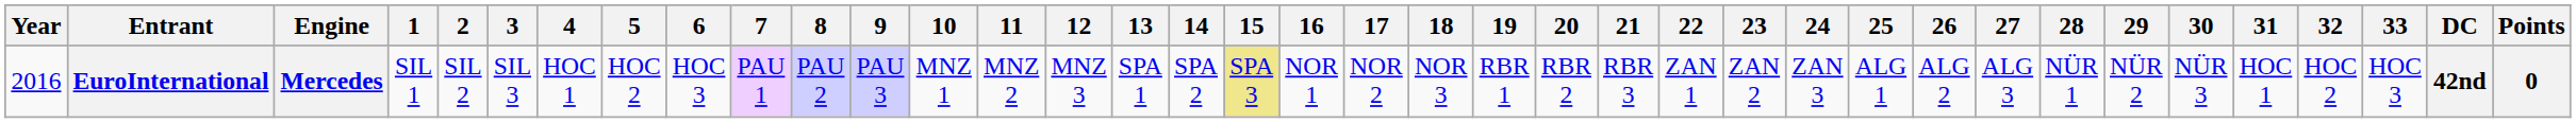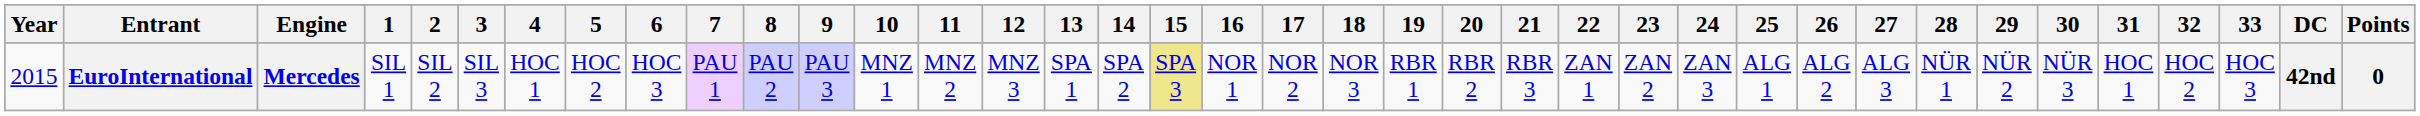 <table class="wikitable" style="text-align:center; font-size:85%">
 <tr>
 <th>Year</th>
 <th>Entrant</th>
 <th>Engine</th>
 <th>1</th>
 <th>2</th>
 <th>3</th>
 <th>4</th>
 <th>5</th>
 <th>6</th>
 <th>7</th>
 <th>8</th>
 <th>9</th>
 <th>10</th>
 <th>11</th>
 <th>12</th>
 <th>13</th>
 <th>14</th>
 <th>15</th>
 <th>16</th>
 <th>17</th>
 <th>18</th>
 <th>19</th>
 <th>20</th>
 <th>21</th>
 <th>22</th>
 <th>23</th>
 <th>24</th>
 <th>25</th>
 <th>26</th>
 <th>27</th>
 <th>28</th>
 <th>29</th>
 <th>30</th>
 <th>31</th>
 <th>32</th>
 <th>33</th>
 <th>DC</th>
 <th>Points</th>
 </tr>
 <tr>
-<td><a href='#'>2016</a></td>
+<td><a href='#'>2015</a></td>
 <th><a href='#'>EuroInternational</a></th>
 <th><a href='#'>Mercedes</a></th>
 <td><a href='#'>SIL<br>1</a></td>
 <td><a href='#'>SIL<br>2</a></td>
 <td><a href='#'>SIL<br>3</a></td>
 <td><a href='#'>HOC<br>1</a></td>
 <td><a href='#'>HOC<br>2</a></td>
 <td><a href='#'>HOC<br>3</a></td>
 <td style="background:#EFCFFF;"><a href='#'>PAU<br>1</a><br></td>
 <td style="background:#CFCFFF;"><a href='#'>PAU<br>2</a><br></td>
 <td style="background:#CFCFFF;"><a href='#'>PAU<br>3</a><br></td>
 <td><a href='#'>MNZ<br>1</a></td>
 <td><a href='#'>MNZ<br>2</a></td>
 <td><a href='#'>MNZ<br>3</a></td>
 <td><a href='#'>SPA<br>1</a></td>
 <td><a href='#'>SPA<br>2</a></td>
 <td style="background: khaki;"><a href='#'>SPA<br>3</a></td>
 <td><a href='#'>NOR<br>1</a></td>
 <td><a href='#'>NOR<br>2</a></td>
 <td><a href='#'>NOR<br>3</a></td>
 <td><a href='#'>RBR<br>1</a></td>
 <td><a href='#'>RBR<br>2</a></td>
 <td><a href='#'>RBR<br>3</a></td>
 <td><a href='#'>ZAN<br>1</a></td>
 <td><a href='#'>ZAN<br>2</a></td>
 <td><a href='#'>ZAN<br>3</a></td>
 <td><a href='#'>ALG<br>1</a></td>
 <td><a href='#'>ALG<br>2</a></td>
 <td><a href='#'>ALG<br>3</a></td>
 <td><a href='#'>NÜR<br>1</a></td>
 <td><a href='#'>NÜR<br>2</a></td>
 <td><a href='#'>NÜR<br>3</a></td>
 <td><a href='#'>HOC<br>1</a></td>
 <td><a href='#'>HOC<br>2</a></td>
 <td><a href='#'>HOC<br>3</a></td>
 <th>42nd</th>
 <th>0</th>
 </tr>
 </table>
